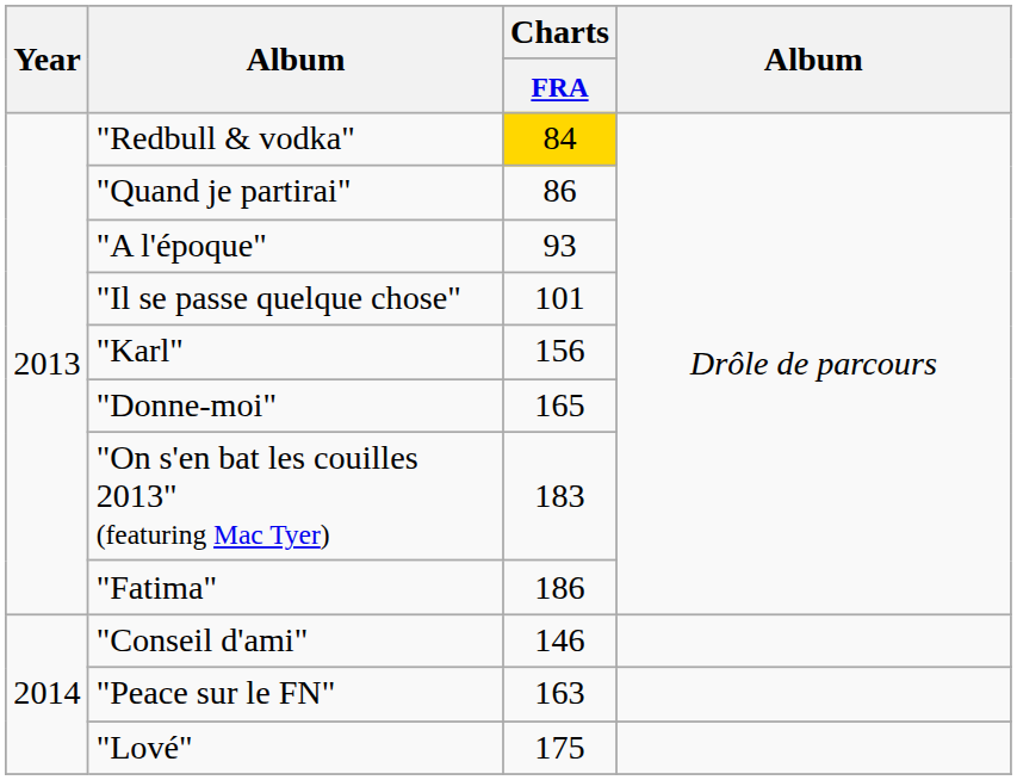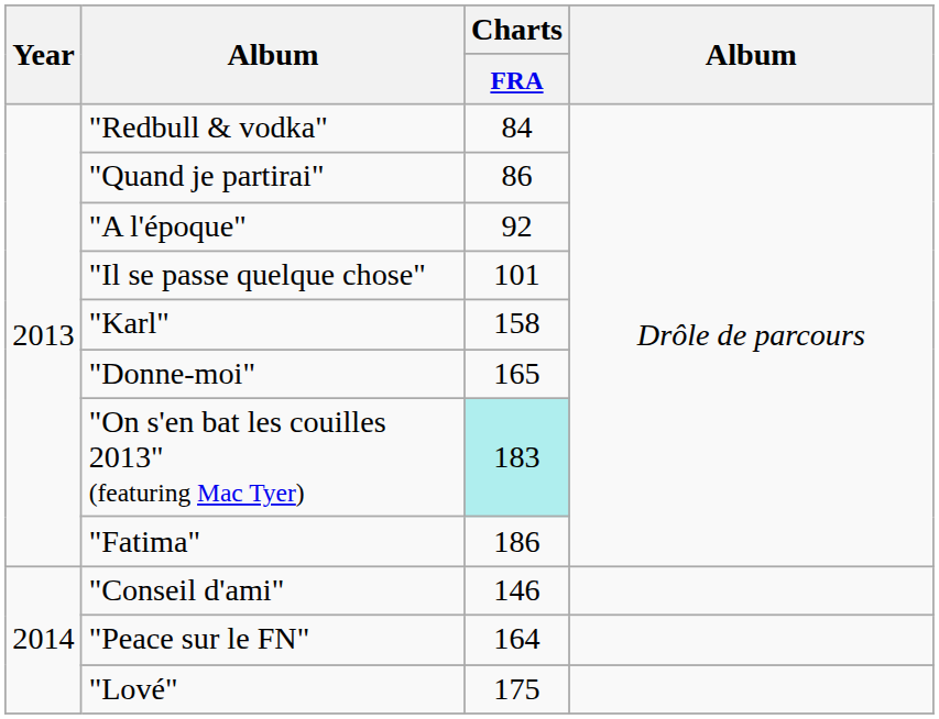 <table class="wikitable">
 <tr>
 <th align="center" rowspan="2" width=10>Year</th>
 <th align="center" rowspan="2" width="190">Album</th>
 <th align="center" colspan="1">Charts</th>
 <th align="center" rowspan="2" width="180">Album</th>
 </tr>
 <tr>
 <th width="20"><small><a href='#'>FRA</a><br></small></th>
 </tr>
 <tr>
 <td align="center" rowspan=8>2013</td>
 <td>"Redbull & vodka"</td>
-<td align="center" style="background: gold;">84</td>
+<td align="center">84</td>
 <td align="center" rowspan=8><em>Drôle de parcours</em></td>
 </tr>
 <tr>
 <td>"Quand je partirai"</td>
 <td align="center">86</td>
 </tr>
 <tr>
 <td>"A l'époque"</td>
-<td align="center">93</td>
+<td align="center">92</td>
 </tr>
 <tr>
 <td>"Il se passe quelque chose"</td>
 <td align="center">101</td>
 </tr>
 <tr>
 <td>"Karl"</td>
-<td align="center">156</td>
+<td align="center">158</td>
 </tr>
 <tr>
 <td>"Donne-moi"</td>
 <td align="center">165</td>
 </tr>
 <tr>
 <td>"On s'en bat les couilles 2013" <br><small>(featuring <a href='#'>Mac Tyer</a>)</small></td>
-<td align="center">183</td>
+<td align="center" style="background: paleturquoise;">183</td>
 </tr>
 <tr>
 <td>"Fatima"</td>
 <td align="center">186</td>
 </tr>
 <tr>
 <td align="center" rowspan=3>2014</td>
 <td>"Conseil d'ami"</td>
 <td align="center">146</td>
 <td align="center"></td>
 </tr>
 <tr>
 <td>"Peace sur le FN"</td>
-<td align="center">163</td>
+<td align="center">164</td>
 <td align="center"></td>
 </tr>
 <tr>
 <td>"Lové"</td>
 <td align="center">175</td>
 <td align="center"></td>
 </tr>
 </table>
